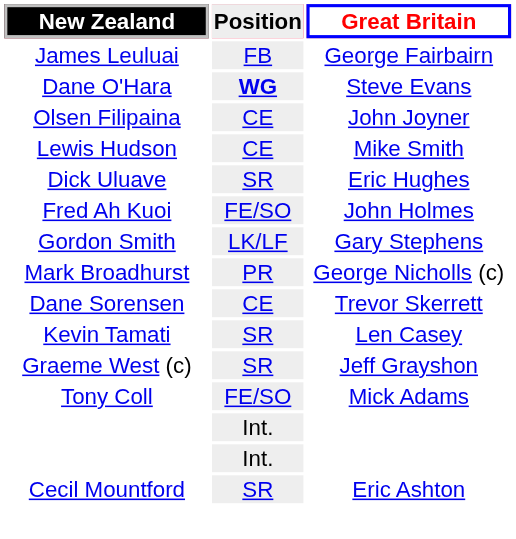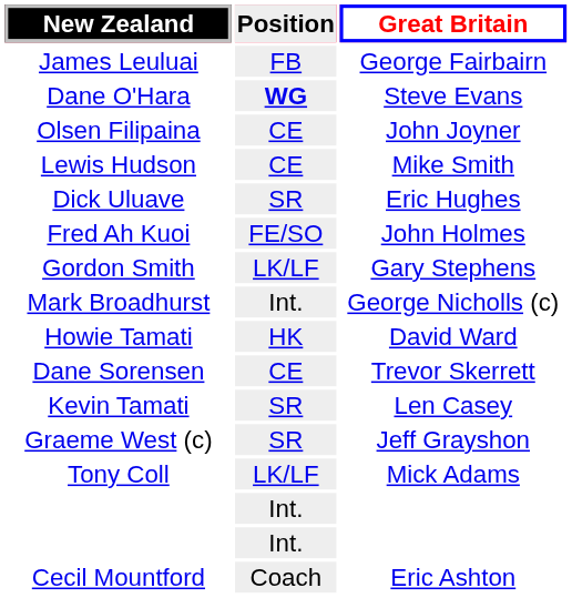 <table align=right style="font-size:90%; margin-left:1em">
 <tr bgcolor=#FF0033>
 <th align="centre" width="126" style="border: 2px solid silver; background: black; color: white">New Zealand</th>
 <th align="center" style="background: #eeeeee; color: black">Position</th>
 <th align="centre" width="126" style="border: 2px solid blue; background: white; color: red">Great Britain</th>
 </tr>
 <tr>
 <td align="center"><a href='#'>James Leuluai</a></td>
 <td align="center" style="background: #eeeeee"><a href='#'>FB</a></td>
 <td align="center"><a href='#'>George Fairbairn</a></td>
 </tr>
 <tr>
 <td align="center"><a href='#'>Dane O'Hara</a></td>
 <td align="center" style="background: #eeeeee"><strong><a href='#'>WG</a></strong></td>
 <td align="center"><a href='#'>Steve Evans</a></td>
 </tr>
 <tr>
 <td align="center"><a href='#'>Olsen Filipaina</a></td>
 <td align="center" style="background: #eeeeee"><a href='#'>CE</a></td>
 <td align="center"><a href='#'>John Joyner</a></td>
 </tr>
 <tr>
 <td align="center"><a href='#'>Lewis Hudson</a></td>
 <td align="center" style="background: #eeeeee"><a href='#'>CE</a></td>
 <td align="center"><a href='#'>Mike Smith</a></td>
 </tr>
 <tr>
 <td align="center"><a href='#'>Dick Uluave</a></td>
 <td align="center" style="background: #eeeeee"><a href='#'>SR</a></td>
 <td align="center"><a href='#'>Eric Hughes</a></td>
 </tr>
 <tr>
 <td align="center"><a href='#'>Fred Ah Kuoi</a></td>
 <td align="center" style="background: #eeeeee"><a href='#'>FE/SO</a></td>
 <td align="center"><a href='#'>John Holmes</a></td>
 </tr>
 <tr>
 <td align="center"><a href='#'>Gordon Smith</a></td>
 <td align="center" style="background: #eeeeee"><a href='#'>LK/LF</a></td>
 <td align="center"><a href='#'>Gary Stephens</a></td>
 </tr>
 <tr>
 <td align="center"><a href='#'>Mark Broadhurst</a></td>
-<td align="center" style="background: #eeeeee"><a href='#'>PR</a></td>
+<td align="center" style="background: #eeeeee">Int.</td>
 <td align="center"><a href='#'>George Nicholls</a> (c)</td>
+</tr>
+<tr>
+<td align="center"><a href='#'>Howie Tamati</a></td>
+<td align="center" style="background: #eeeeee"><a href='#'>HK</a></td>
+<td align="center"><a href='#'>David Ward</a></td>
 </tr>
 <tr>
 <td align="center"><a href='#'>Dane Sorensen</a></td>
 <td align="center" style="background: #eeeeee"><a href='#'>CE</a></td>
 <td align="center"><a href='#'>Trevor Skerrett</a></td>
 </tr>
 <tr>
 <td align="center"><a href='#'>Kevin Tamati</a></td>
 <td align="center" style="background: #eeeeee"><a href='#'>SR</a></td>
 <td align="center"><a href='#'>Len Casey</a></td>
 </tr>
 <tr>
 <td align="center"><a href='#'>Graeme West</a> (c)</td>
 <td align="center" style="background: #eeeeee"><a href='#'>SR</a></td>
 <td align="center"><a href='#'>Jeff Grayshon</a></td>
 </tr>
 <tr>
 <td align="center"><a href='#'>Tony Coll</a></td>
-<td align="center" style="background: #eeeeee"><a href='#'>FE/SO</a></td>
+<td align="center" style="background: #eeeeee"><a href='#'>LK/LF</a></td>
 <td align="center"><a href='#'>Mick Adams</a></td>
 </tr>
 <tr>
 <td align="center"></td>
 <td align="center" style="background: #eeeeee">Int.</td>
 <td align="center"></td>
 </tr>
 <tr>
 <td align="center"></td>
 <td align="center" style="background: #eeeeee">Int.</td>
 <td align="center"></td>
 </tr>
 <tr>
 <td align="center"><a href='#'>Cecil Mountford</a></td>
-<td align="center" style="background: #eeeeee"><a href='#'>SR</a></td>
+<td align="center" style="background: #eeeeee">Coach</td>
 <td align="center"><a href='#'>Eric Ashton</a></td>
 </tr>
 </table>
